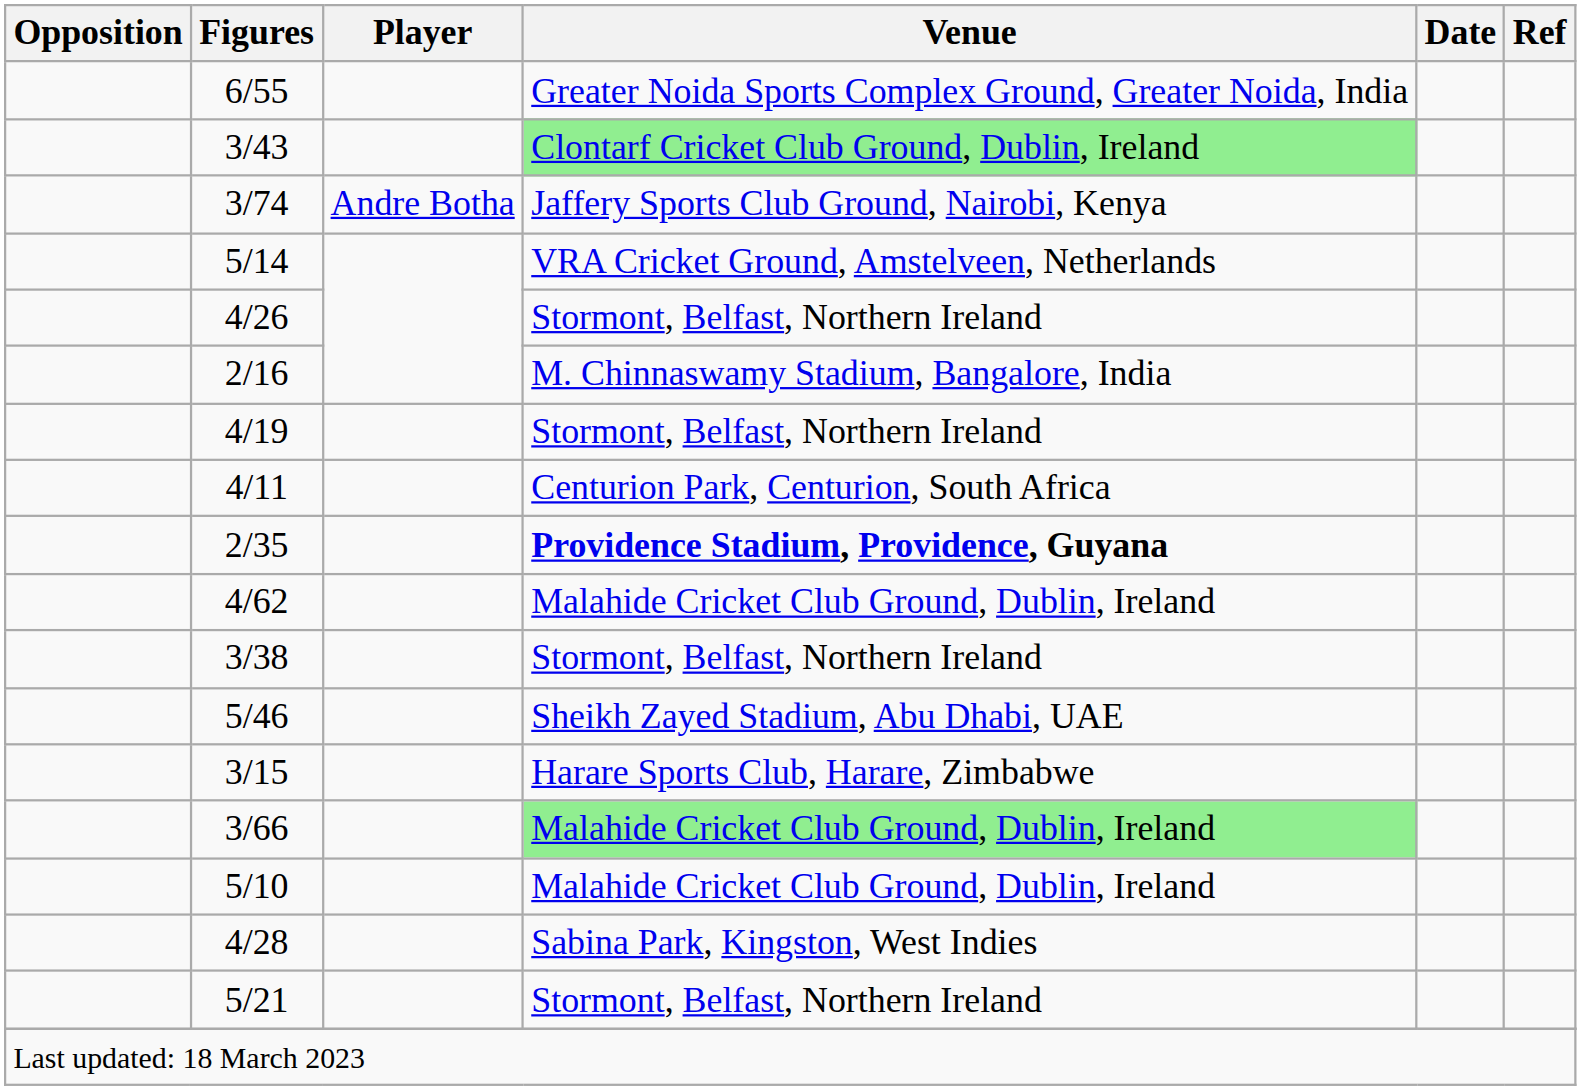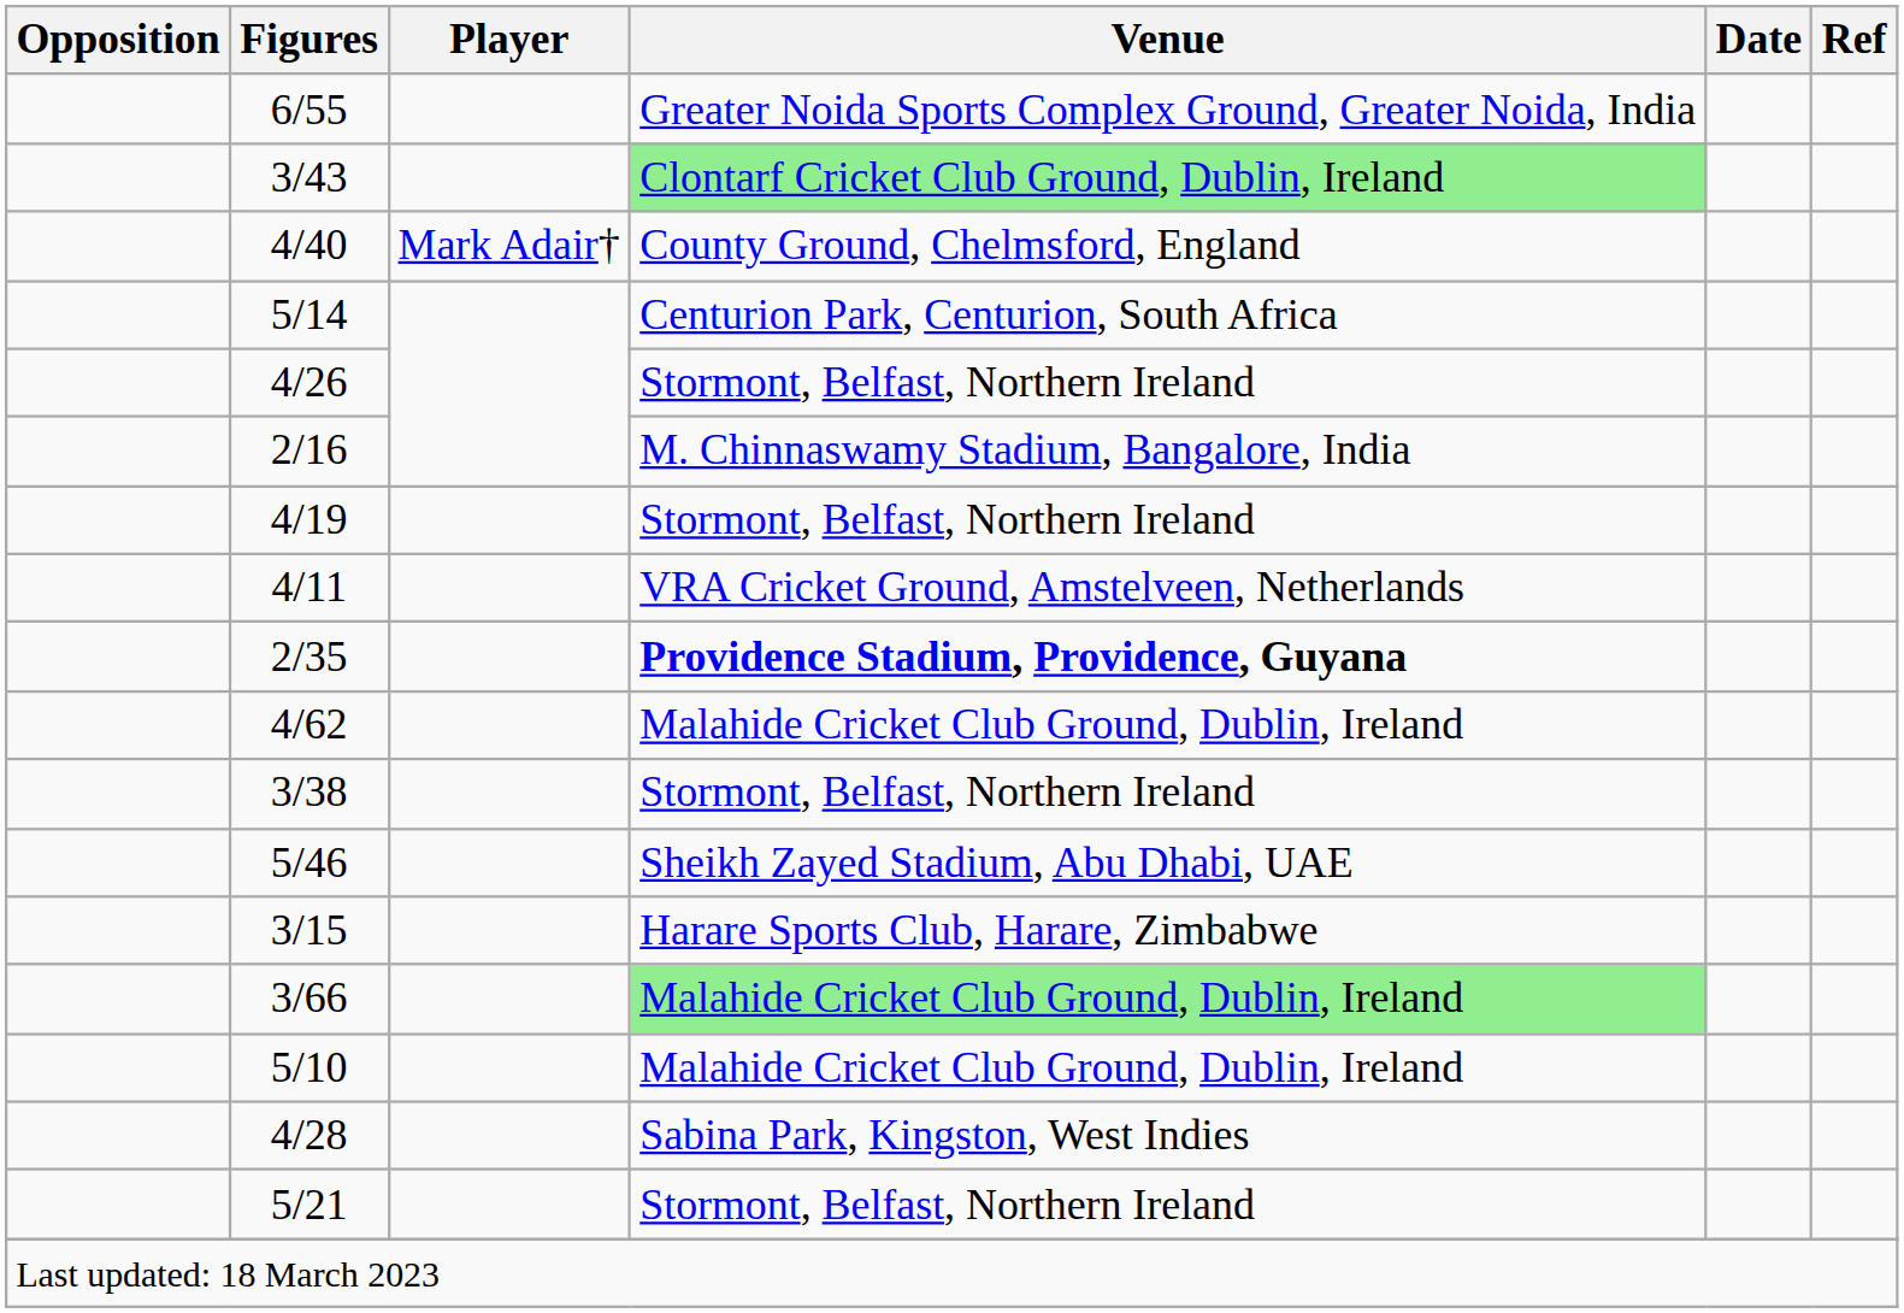 <table class="wikitable sortable">
 <tr>
 <th scope=col>Opposition</th>
 <th scope=col>Figures</th>
 <th scope=col>Player</th>
 <th scope=col>Venue</th>
 <th scope=col>Date</th>
 <th scope=col>Ref</th>
 </tr>
 <tr>
 <td></td>
 <td scope=row style=text-align:center;>6/55</td>
 <td> </td>
 <td><a href='#'>Greater Noida Sports Complex Ground</a>, <a href='#'>Greater Noida</a>, India</td>
 <td></td>
 <td></td>
 </tr>
 <tr>
 <td></td>
 <td scope=row style=text-align:center;>3/43</td>
 <td></td>
 <td style="background: lightgreen;"><a href='#'>Clontarf Cricket Club Ground</a>, <a href='#'>Dublin</a>, Ireland</td>
 <td></td>
 <td></td>
 </tr>
 <tr>
 <td></td>
-<td scope=row style=text-align:center;>3/74</td>
-<td><a href='#'>Andre Botha</a></td>
-<td><a href='#'>Jaffery Sports Club Ground</a>, <a href='#'>Nairobi</a>, Kenya</td>
+<td scope=row style=text-align:center;>4/40</td>
+<td><a href='#'>Mark Adair</a>†</td>
+<td><a href='#'>County Ground</a>, <a href='#'>Chelmsford</a>, England</td>
 <td></td>
 <td></td>
 </tr>
 <tr>
 <td></td>
 <td scope=row style=text-align:center;>5/14</td>
 <td rowspan=3></td>
-<td><a href='#'>VRA Cricket Ground</a>, <a href='#'>Amstelveen</a>, Netherlands</td>
+<td><a href='#'>Centurion Park</a>, <a href='#'>Centurion</a>, South Africa</td>
 <td></td>
 <td></td>
 </tr>
 <tr>
 <td></td>
 <td scope=row style=text-align:center;>4/26</td>
 <td><a href='#'>Stormont</a>, <a href='#'>Belfast</a>, Northern Ireland</td>
 <td></td>
 <td></td>
 </tr>
 <tr>
 <td></td>
 <td scope=row style=text-align:center;>2/16</td>
 <td><a href='#'>M. Chinnaswamy Stadium</a>, <a href='#'>Bangalore</a>, India</td>
 <td> </td>
 <td></td>
 </tr>
 <tr>
 <td></td>
 <td scope=row style=text-align:center;>4/19</td>
 <td></td>
 <td><a href='#'>Stormont</a>, <a href='#'>Belfast</a>, Northern Ireland</td>
 <td></td>
 <td></td>
 </tr>
 <tr>
 <td></td>
 <td scope=row style=text-align:center;>4/11</td>
 <td></td>
-<td><a href='#'>Centurion Park</a>, <a href='#'>Centurion</a>, South Africa</td>
+<td><a href='#'>VRA Cricket Ground</a>, <a href='#'>Amstelveen</a>, Netherlands</td>
 <td></td>
 <td></td>
 </tr>
 <tr>
 <td></td>
 <td scope=row style=text-align:center;>2/35</td>
 <td></td>
 <td><strong><a href='#'>Providence Stadium</a>, <a href='#'>Providence</a>, Guyana</strong></td>
 <td> </td>
 <td></td>
 </tr>
 <tr>
 <td></td>
 <td scope=row style=text-align:center;>4/62</td>
 <td></td>
 <td><a href='#'>Malahide Cricket Club Ground</a>, <a href='#'>Dublin</a>, Ireland</td>
 <td></td>
 <td></td>
 </tr>
 <tr>
 <td></td>
 <td scope=row style=text-align:center;>3/38</td>
 <td> </td>
 <td><a href='#'>Stormont</a>, <a href='#'>Belfast</a>, Northern Ireland</td>
 <td></td>
 <td></td>
 </tr>
 <tr>
 <td></td>
 <td scope=row style=text-align:center;>5/46</td>
 <td> </td>
 <td><a href='#'>Sheikh Zayed Stadium</a>, <a href='#'>Abu Dhabi</a>, UAE</td>
 <td></td>
 <td></td>
 </tr>
 <tr>
 <td></td>
 <td scope=row style=text-align:center;>3/15</td>
 <td></td>
 <td><a href='#'>Harare Sports Club</a>, <a href='#'>Harare</a>, Zimbabwe</td>
 <td></td>
 <td></td>
 </tr>
 <tr>
 <td></td>
 <td scope=row style=text-align:center;>3/66</td>
 <td></td>
 <td style="background: lightgreen;"><a href='#'>Malahide Cricket Club Ground</a>, <a href='#'>Dublin</a>, Ireland</td>
 <td></td>
 <td></td>
 </tr>
 <tr>
 <td></td>
 <td scope=row style=text-align:center;>5/10</td>
 <td> </td>
 <td><a href='#'>Malahide Cricket Club Ground</a>, <a href='#'>Dublin</a>, Ireland</td>
 <td></td>
 <td></td>
 </tr>
 <tr>
 <td></td>
 <td scope=row style=text-align:center;>4/28</td>
 <td></td>
 <td><a href='#'>Sabina Park</a>, <a href='#'>Kingston</a>, West Indies</td>
 <td></td>
 <td></td>
 </tr>
 <tr>
 <td></td>
 <td scope=row style=text-align:center;>5/21</td>
 <td></td>
 <td><a href='#'>Stormont</a>, <a href='#'>Belfast</a>, Northern Ireland</td>
 <td></td>
 <td></td>
 </tr>
 <tr>
 </tr>
 <tr class=sortbottom>
 <td colspan=6><small>Last updated: 18 March 2023</small></td>
 </tr>
 </table>
